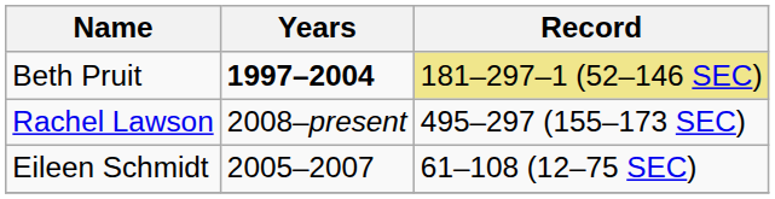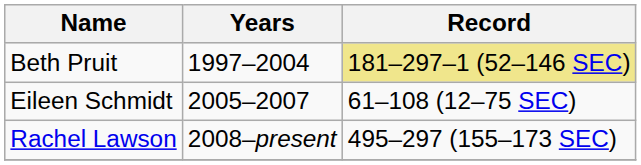 <table class="wikitable">
 <tr>
 <th>Name</th>
 <th>Years</th>
 <th>Record</th>
 </tr>
 <tr>
 <td>Beth Pruit</td>
-<td><strong>1997–2004</strong></td>
+<td>1997–2004</td>
 <td style="background: khaki;">181–297–1 (52–146 <a href='#'>SEC</a>)</td>
+</tr>
+<tr>
+<td>Eileen Schmidt</td>
+<td>2005–2007</td>
+<td>61–108 (12–75 <a href='#'>SEC</a>)</td>
 </tr>
 <tr>
 <td><a href='#'>Rachel Lawson</a></td>
 <td>2008–<em>present</em></td>
 <td>495–297 (155–173 <a href='#'>SEC</a>)</td>
 </tr>
 <tr>
-<td>Eileen Schmidt</td>
-<td>2005–2007</td>
-<td>61–108 (12–75 <a href='#'>SEC</a>)</td>
-</tr>
-<tr>
 </tr>
 </table>
